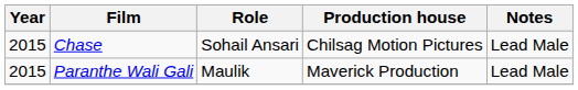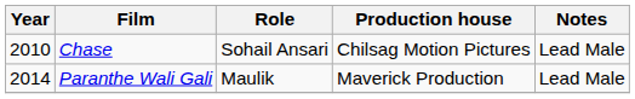 <table class= "wikitable sortable">
 <tr>
 <th>Year</th>
 <th>Film</th>
 <th>Role</th>
 <th>Production house</th>
 <th>Notes</th>
 </tr>
 <tr>
-<td>2015</td>
+<td>2010</td>
 <td><em><a href='#'>Chase</a></em></td>
 <td>Sohail Ansari</td>
 <td>Chilsag Motion Pictures</td>
 <td>Lead Male</td>
 </tr>
 <tr>
-<td>2015</td>
+<td>2014</td>
 <td><em><a href='#'>Paranthe Wali Gali</a></em></td>
 <td>Maulik</td>
 <td>Maverick Production</td>
 <td>Lead Male</td>
 </tr>
 <tr>
 </tr>
 </table>
